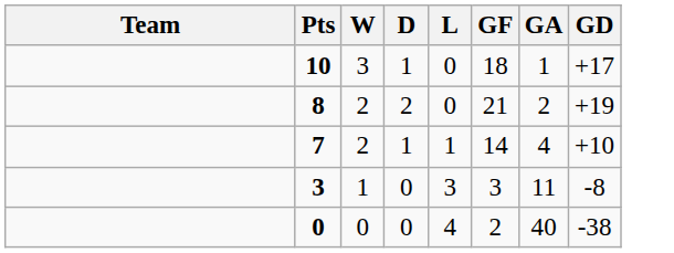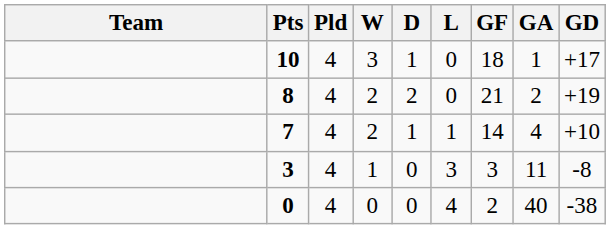 <table class="wikitable" style="text-align:center;">
 <tr>
 <th width=175>Team</th>
 <th width=20  abbr="Points">Pts</th>
+<th width=20  abbr="Played">Pld</th>
 <th width=20  abbr="Won">W</th>
 <th width=20  abbr="Drawn">D</th>
 <th width=20  abbr="Lost">L</th>
 <th width=20  abbr="Goals for">GF</th>
 <th width=20  abbr="Goals against">GA</th>
 <th width=20  abbr="Goal difference">GD</th>
 </tr>
 <tr>
 <td align=left></td>
 <td><strong>10</strong></td>
+<td>4</td>
 <td>3</td>
 <td>1</td>
 <td>0</td>
 <td>18</td>
 <td>1</td>
 <td>+17</td>
 </tr>
 <tr>
 <td align=left></td>
 <td><strong>8</strong></td>
+<td>4</td>
 <td>2</td>
 <td>2</td>
 <td>0</td>
 <td>21</td>
 <td>2</td>
 <td>+19</td>
 </tr>
 <tr>
 <td align=left></td>
 <td><strong>7</strong></td>
+<td>4</td>
 <td>2</td>
 <td>1</td>
 <td>1</td>
 <td>14</td>
 <td>4</td>
 <td>+10</td>
 </tr>
 <tr>
 <td align=left></td>
 <td><strong>3</strong></td>
+<td>4</td>
 <td>1</td>
 <td>0</td>
 <td>3</td>
 <td>3</td>
 <td>11</td>
 <td>-8</td>
 </tr>
 <tr>
 <td align=left></td>
 <td><strong>0</strong></td>
+<td>4</td>
 <td>0</td>
 <td>0</td>
 <td>4</td>
 <td>2</td>
 <td>40</td>
 <td>-38</td>
 </tr>
 </table>
